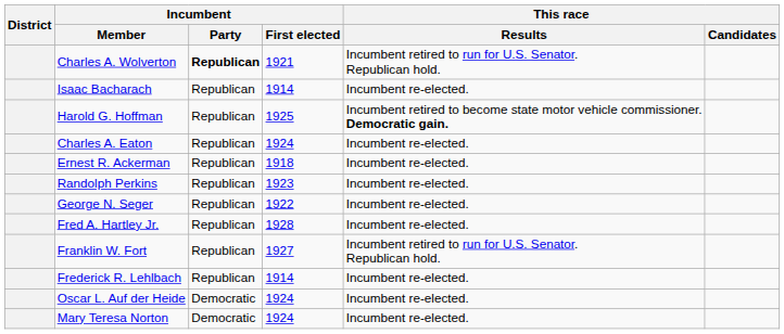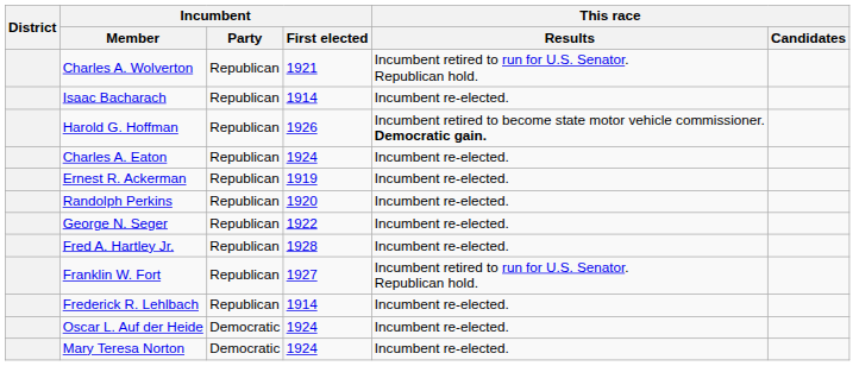 <table class=wikitable>
 <tr>
 <th rowspan=2>District</th>
 <th colspan=3>Incumbent</th>
 <th colspan=2>This race</th>
 </tr>
 <tr>
 <th>Member</th>
 <th>Party</th>
 <th>First elected</th>
 <th>Results</th>
 <th>Candidates</th>
 </tr>
 <tr>
 <th></th>
 <td><a href='#'>Charles A. Wolverton</a></td>
-<td><strong>Republican</strong></td>
+<td>Republican</td>
 <td><a href='#'>1921</a></td>
 <td>Incumbent retired to <a href='#'>run for U.S. Senator</a>.<br>Republican hold.</td>
 <td nowrap></td>
 </tr>
 <tr>
 <th></th>
 <td><a href='#'>Isaac Bacharach</a></td>
 <td>Republican</td>
 <td><a href='#'>1914</a></td>
 <td>Incumbent re-elected.</td>
 <td nowrap></td>
 </tr>
 <tr>
 <th></th>
 <td><a href='#'>Harold G. Hoffman</a></td>
 <td>Republican</td>
-<td><a href='#'>1925</a></td>
+<td><a href='#'>1926</a></td>
 <td>Incumbent retired to become state motor vehicle commissioner.<br><strong>Democratic gain.</strong></td>
 <td nowrap></td>
 </tr>
 <tr>
 <th></th>
 <td><a href='#'>Charles A. Eaton</a></td>
 <td>Republican</td>
 <td><a href='#'>1924</a></td>
 <td>Incumbent re-elected.</td>
 <td nowrap></td>
 </tr>
 <tr>
 <th></th>
 <td><a href='#'>Ernest R. Ackerman</a></td>
 <td>Republican</td>
-<td><a href='#'>1918</a></td>
+<td><a href='#'>1919</a></td>
 <td>Incumbent re-elected.</td>
 <td nowrap></td>
 </tr>
 <tr>
 <th></th>
 <td><a href='#'>Randolph Perkins</a></td>
 <td>Republican</td>
-<td><a href='#'>1923</a></td>
+<td><a href='#'>1920</a></td>
 <td>Incumbent re-elected.</td>
 <td nowrap></td>
 </tr>
 <tr>
 <th></th>
 <td><a href='#'>George N. Seger</a></td>
 <td>Republican</td>
 <td><a href='#'>1922</a></td>
 <td>Incumbent re-elected.</td>
 <td nowrap></td>
 </tr>
 <tr>
 <th></th>
 <td><a href='#'>Fred A. Hartley Jr.</a></td>
 <td>Republican</td>
 <td><a href='#'>1928</a></td>
 <td>Incumbent re-elected.</td>
 <td nowrap></td>
 </tr>
 <tr>
 <th></th>
 <td><a href='#'>Franklin W. Fort</a></td>
 <td>Republican</td>
 <td><a href='#'>1927</a></td>
 <td>Incumbent retired to <a href='#'>run for U.S. Senator</a>.<br>Republican hold.</td>
 <td nowrap></td>
 </tr>
 <tr>
 <th></th>
 <td><a href='#'>Frederick R. Lehlbach</a></td>
 <td>Republican</td>
 <td><a href='#'>1914</a></td>
 <td>Incumbent re-elected.</td>
 <td nowrap></td>
 </tr>
 <tr>
 <th></th>
 <td><a href='#'>Oscar L. Auf der Heide</a></td>
 <td>Democratic</td>
 <td><a href='#'>1924</a></td>
 <td>Incumbent re-elected.</td>
 <td nowrap></td>
 </tr>
 <tr>
 <th></th>
 <td><a href='#'>Mary Teresa Norton</a></td>
 <td>Democratic</td>
 <td><a href='#'>1924</a></td>
 <td>Incumbent re-elected.</td>
 <td nowrap></td>
 </tr>
 </table>
